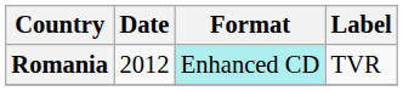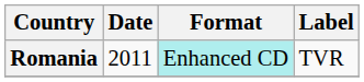 <table class="wikitable plainrowheaders unsortable">
 <tr>
 <th scope="col">Country</th>
 <th scope="col">Date</th>
 <th scope="col">Format</th>
 <th scope="col">Label</th>
 </tr>
 <tr>
 <th scope="row">Romania</th>
-<td rowspan="1">2012</td>
+<td rowspan="1">2011</td>
 <td rowspan="1" style="background: paleturquoise;">Enhanced CD</td>
 <td rowspan="1">TVR</td>
 </tr>
 <tr>
 </tr>
 </table>
